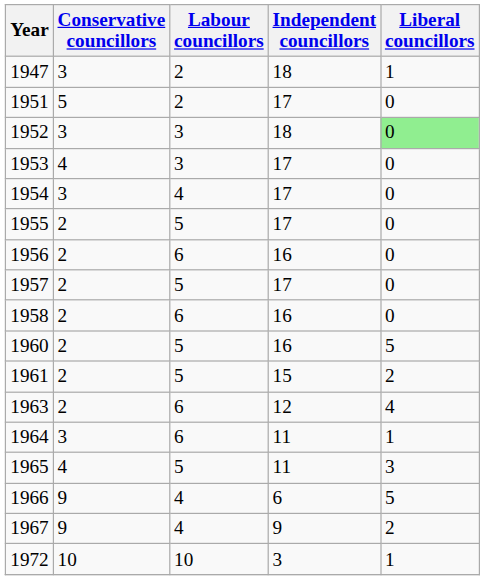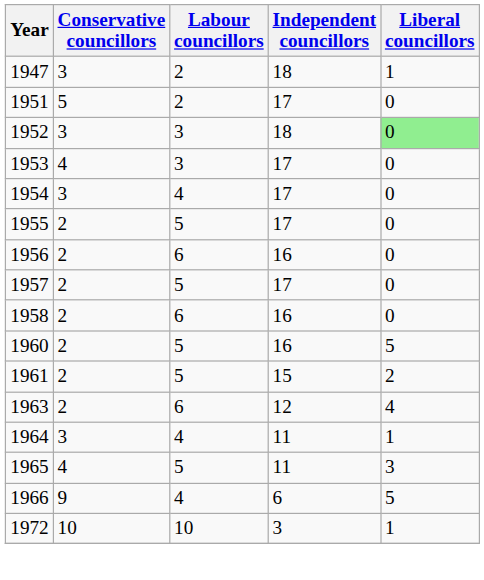 <table class="wikitable" style="margin: 1em auto 1em auto;">
 <tr>
 <th>Year</th>
 <th><a href='#'>Conservative<br>councillors</a></th>
 <th><a href='#'>Labour<br>councillors</a></th>
 <th><a href='#'>Independent<br>councillors</a></th>
 <th><a href='#'>Liberal<br>councillors</a></th>
 </tr>
 <tr>
 <td>1947</td>
 <td>3</td>
 <td>2</td>
 <td>18</td>
 <td>1</td>
 </tr>
 <tr>
 <td>1951</td>
 <td>5</td>
 <td>2</td>
 <td>17</td>
 <td>0</td>
 </tr>
 <tr>
 <td>1952</td>
 <td>3</td>
 <td>3</td>
 <td>18</td>
 <td style="background: lightgreen;">0</td>
 </tr>
 <tr>
 <td>1953</td>
 <td>4</td>
 <td>3</td>
 <td>17</td>
 <td>0</td>
 </tr>
 <tr>
 <td>1954</td>
 <td>3</td>
 <td>4</td>
 <td>17</td>
 <td>0</td>
 </tr>
 <tr>
 <td>1955</td>
 <td>2</td>
 <td>5</td>
 <td>17</td>
 <td>0</td>
 </tr>
 <tr>
 <td>1956</td>
 <td>2</td>
 <td>6</td>
 <td>16</td>
 <td>0</td>
 </tr>
 <tr>
 <td>1957</td>
 <td>2</td>
 <td>5</td>
 <td>17</td>
 <td>0</td>
 </tr>
 <tr>
 <td>1958</td>
 <td>2</td>
 <td>6</td>
 <td>16</td>
 <td>0</td>
 </tr>
 <tr>
 <td>1960</td>
 <td>2</td>
 <td>5</td>
 <td>16</td>
 <td>5</td>
 </tr>
 <tr>
 <td>1961</td>
 <td>2</td>
 <td>5</td>
 <td>15</td>
 <td>2</td>
 </tr>
 <tr>
 <td>1963</td>
 <td>2</td>
 <td>6</td>
 <td>12</td>
 <td>4</td>
 </tr>
 <tr>
 <td>1964</td>
 <td>3</td>
-<td>6</td>
+<td>4</td>
 <td>11</td>
 <td>1</td>
 </tr>
 <tr>
 <td>1965</td>
 <td>4</td>
 <td>5</td>
 <td>11</td>
 <td>3</td>
 </tr>
 <tr>
 <td>1966</td>
 <td>9</td>
 <td>4</td>
 <td>6</td>
 <td>5</td>
 </tr>
 <tr>
-<td>1967</td>
-<td>9</td>
-<td>4</td>
-<td>9</td>
-<td>2</td>
-</tr>
-<tr>
 <td>1972</td>
 <td>10</td>
 <td>10</td>
 <td>3</td>
 <td>1</td>
 </tr>
 <tr>
 </tr>
 </table>
